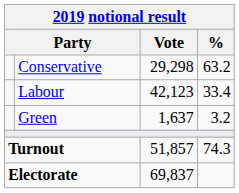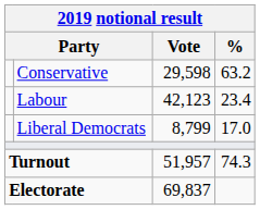 <table class="wikitable">
 <tr>
 <th colspan="4"><a href='#'>2019</a> <a href='#'>notional result</a></th>
 </tr>
 <tr>
 <th bgcolor="#DDDDFF" width="130px" colspan="2">Party</th>
 <th bgcolor="#DDDDFF" width="50px">Vote</th>
 <th bgcolor="#DDDDFF" width="30px">%</th>
 </tr>
 <tr>
 <td></td>
 <td><a href='#'>Conservative</a></td>
-<td align=right>29,298</td>
+<td align=right>29,598</td>
 <td align=right>63.2</td>
 </tr>
 <tr>
 <td></td>
 <td><a href='#'>Labour</a></td>
 <td align=right>42,123</td>
-<td align=right>33.4</td>
+<td align=right>23.4</td>
 </tr>
 <tr>
 <td></td>
-<td><a href='#'>Green</a></td>
-<td align=right>1,637</td>
-<td align=right>3.2</td>
+<td><a href='#'>Liberal Democrats</a></td>
+<td align=right>8,799</td>
+<td align=right>17.0</td>
 </tr>
 <tr>
 <td colspan="4" bgcolor="#EAECF0"></td>
 </tr>
 <tr>
 <td colspan="2"><strong>Turnout</strong></td>
-<td align=right>51,857</td>
+<td align=right>51,957</td>
 <td align=right>74.3</td>
 </tr>
 <tr>
 <td colspan="2"><strong>Electorate</strong></td>
 <td align=right>69,837</td>
 </tr>
 </table>
